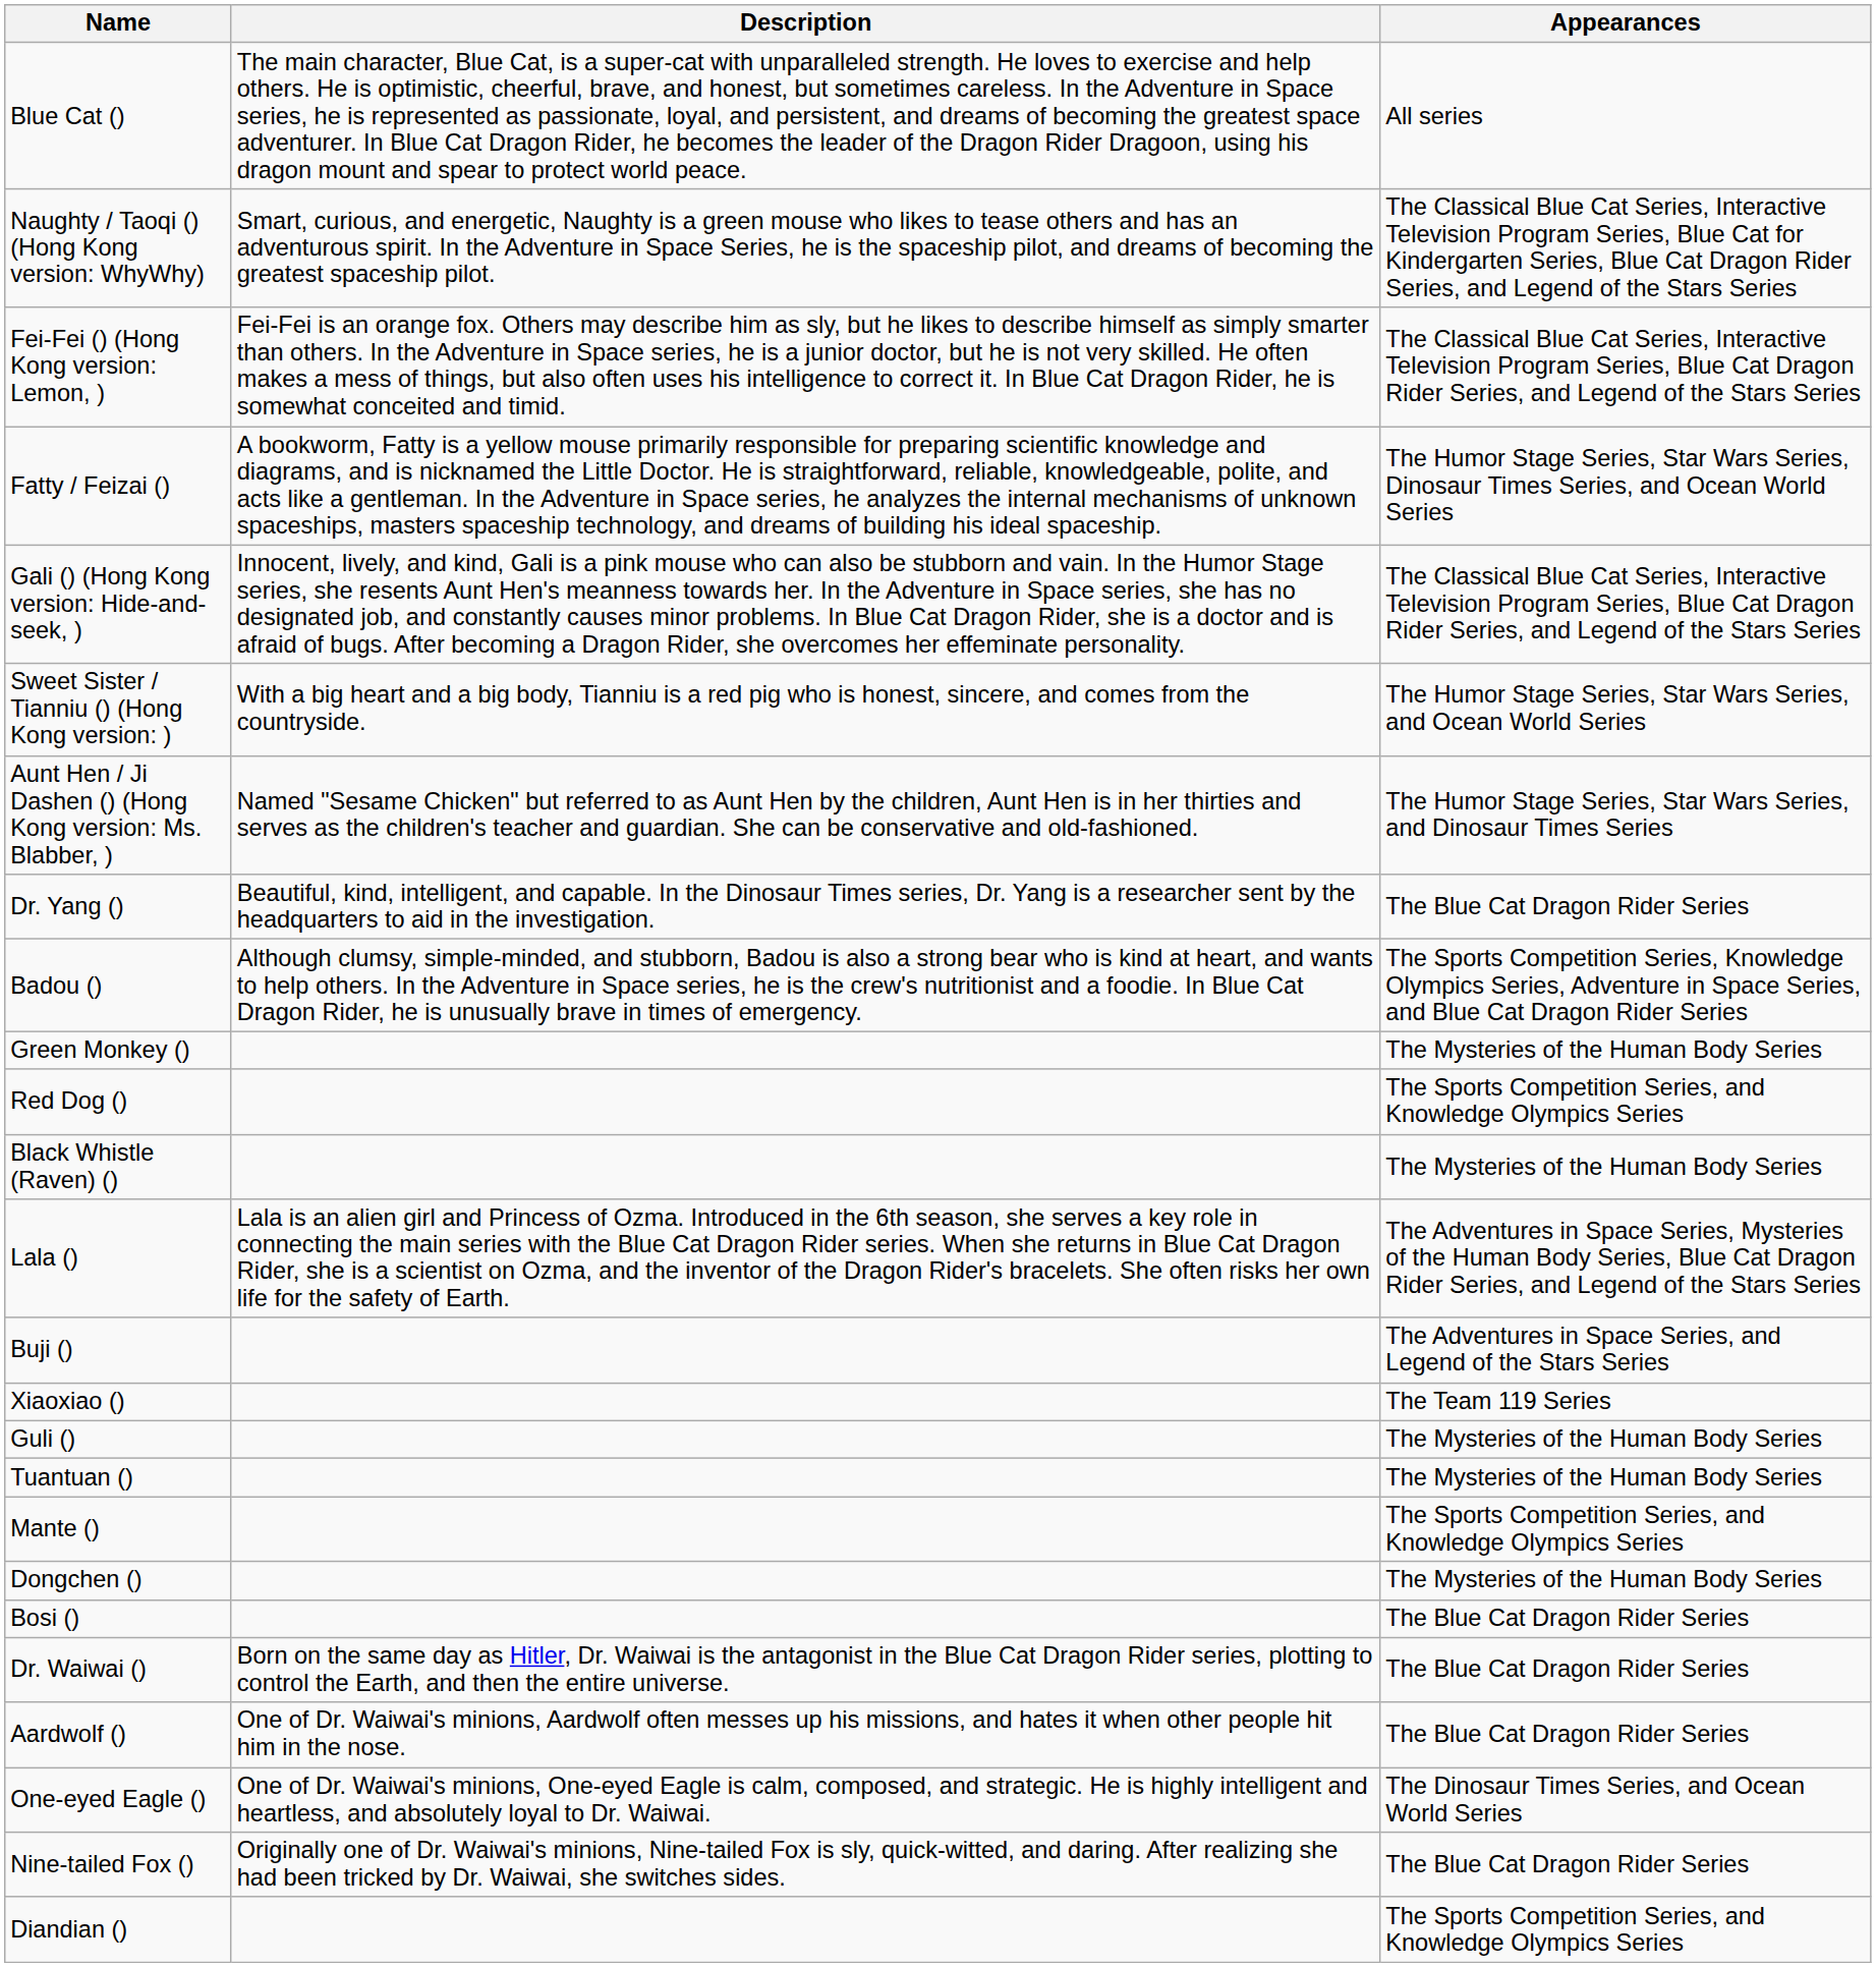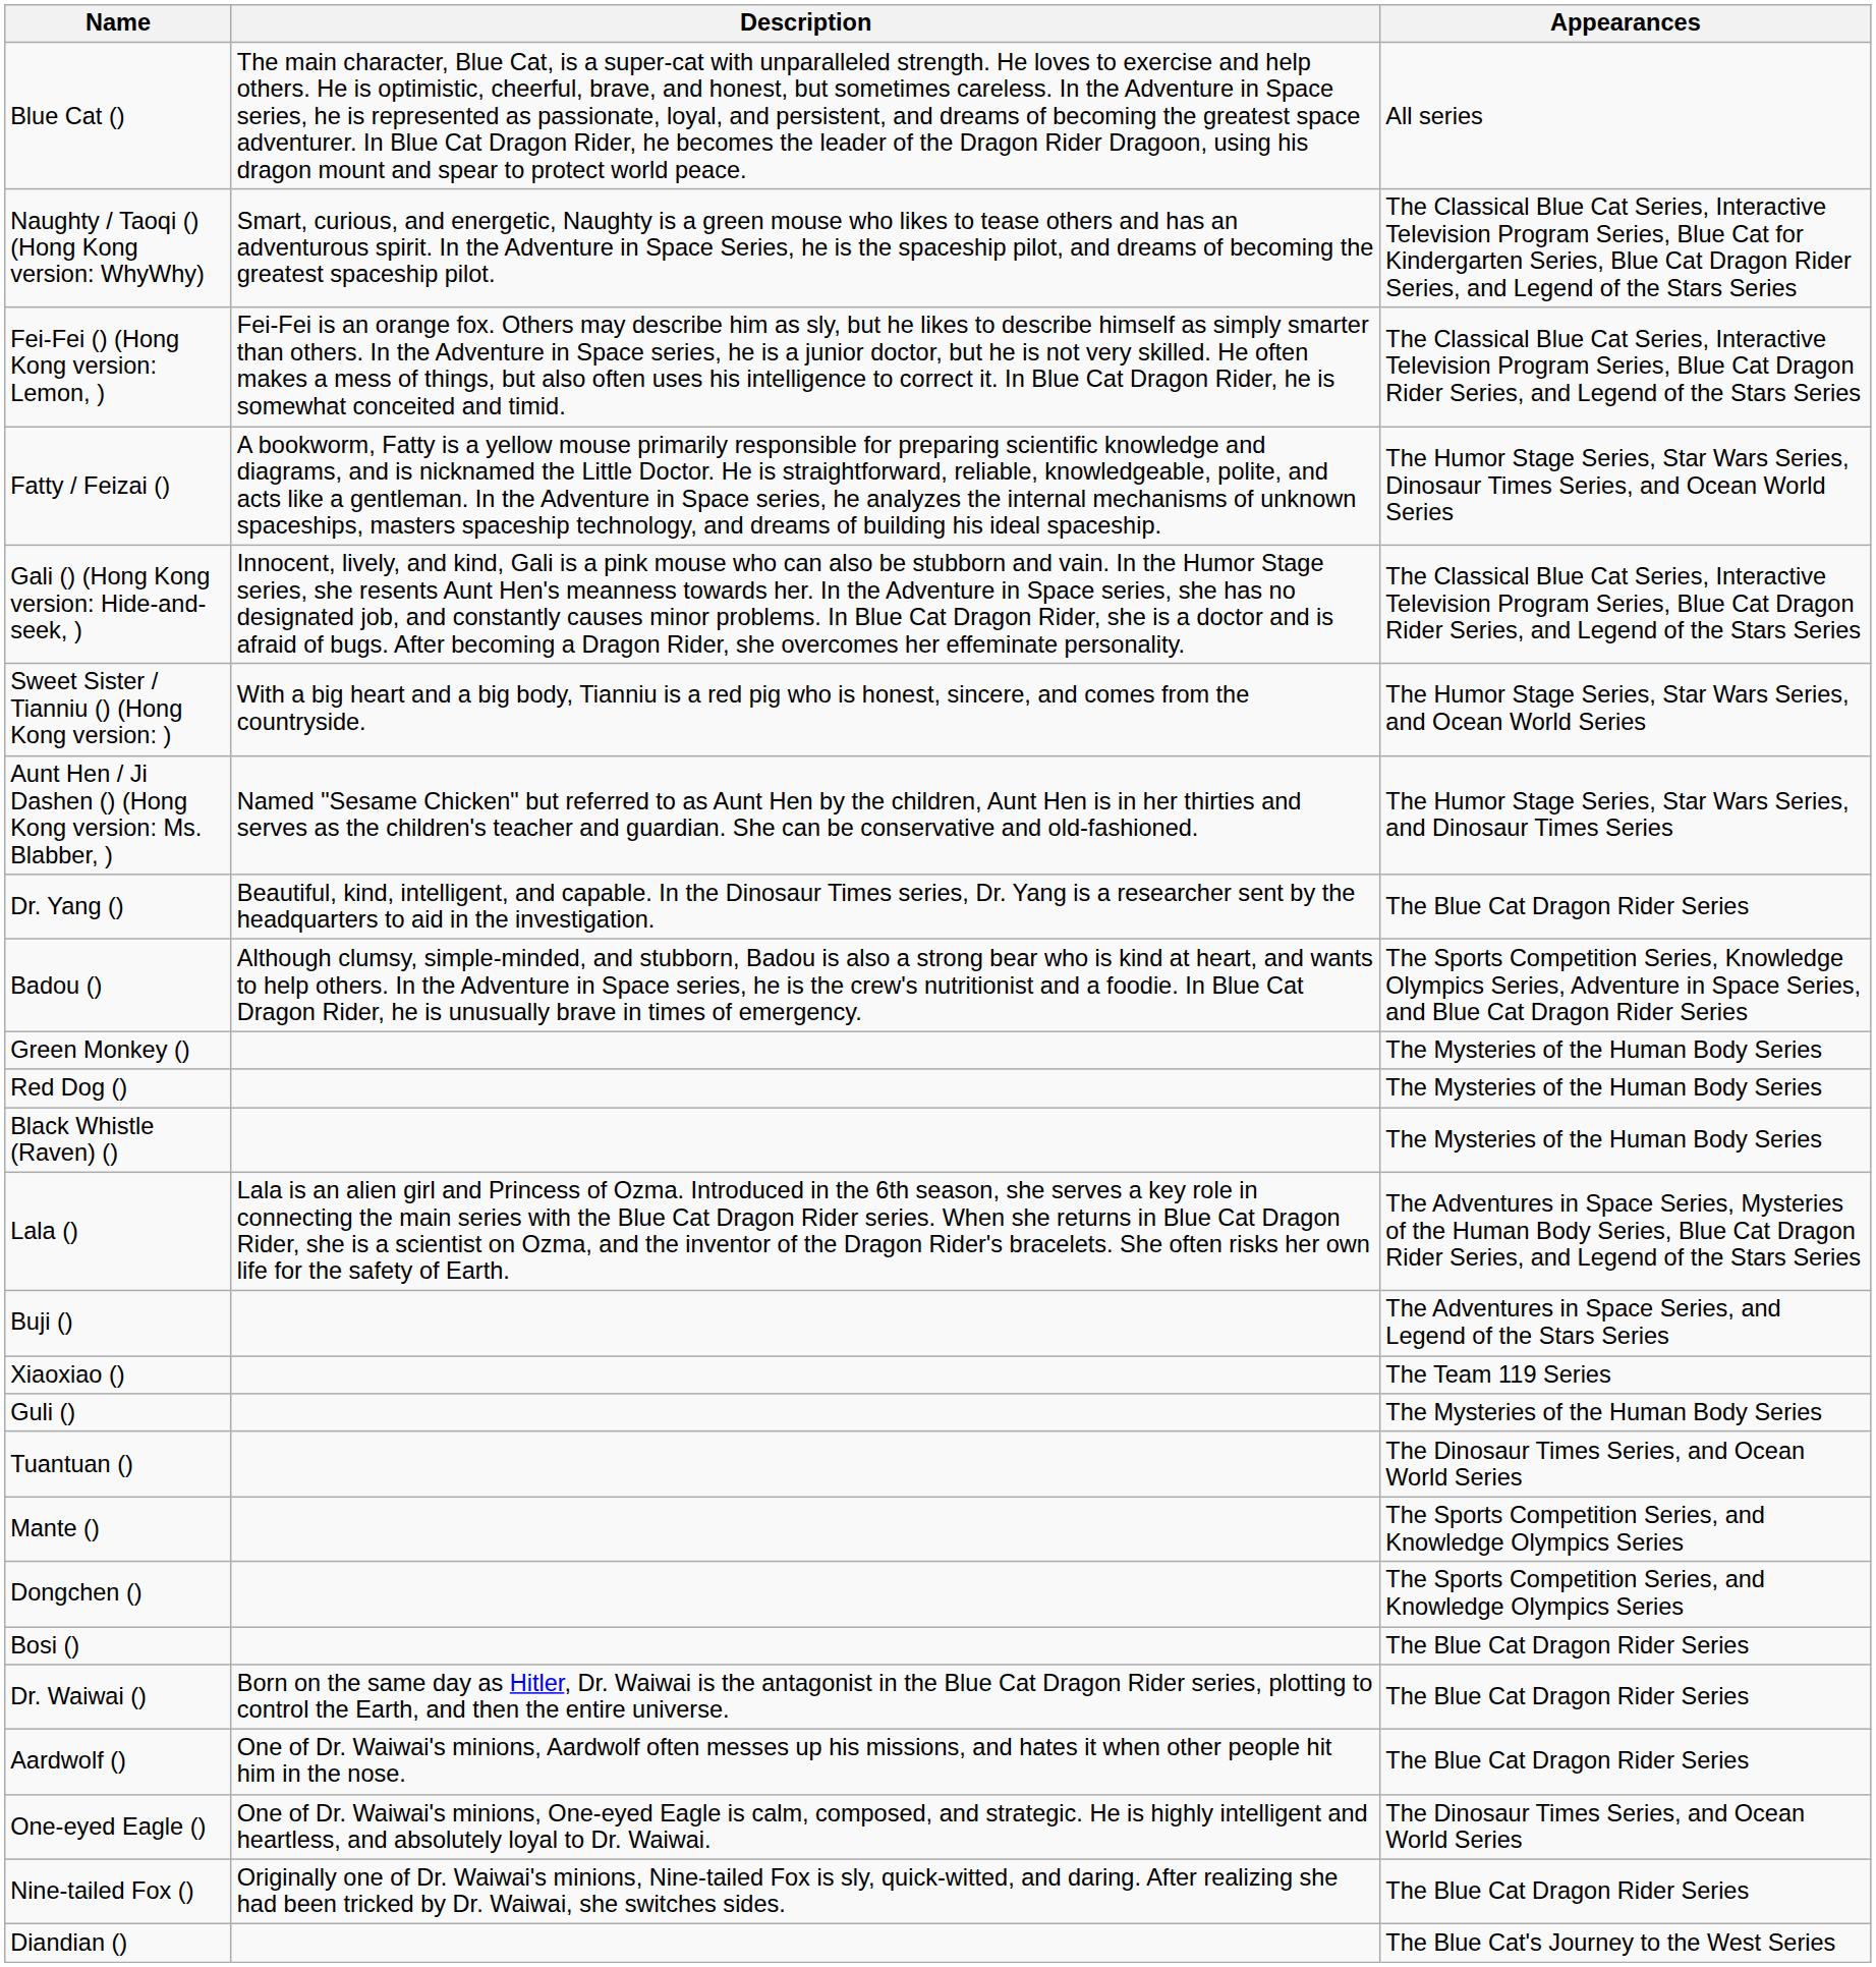 <table class="wikitable mw-collapsible">
 <tr>
 <th>Name</th>
 <th>Description</th>
 <th>Appearances</th>
 </tr>
 <tr>
 <td>Blue Cat ()</td>
 <td>The main character, Blue Cat, is a super-cat with unparalleled strength. He loves to exercise and help others. He is optimistic, cheerful, brave, and honest, but sometimes careless. In the Adventure in Space series, he is represented as passionate, loyal, and persistent, and dreams of becoming the greatest space adventurer. In Blue Cat Dragon Rider, he becomes the leader of the Dragon Rider Dragoon, using his dragon mount and spear to protect world peace.</td>
 <td>All series</td>
 </tr>
 <tr>
 <td>Naughty / Taoqi () (Hong Kong version: WhyWhy)</td>
 <td>Smart, curious, and energetic, Naughty is a green mouse who likes to tease others and has an adventurous spirit. In the Adventure in Space Series, he is the spaceship pilot, and dreams of becoming the greatest spaceship pilot.</td>
 <td>The Classical Blue Cat Series, Interactive Television Program Series, Blue Cat for Kindergarten Series, Blue Cat Dragon Rider Series, and Legend of the Stars Series</td>
 </tr>
 <tr>
 <td>Fei-Fei () (Hong Kong version: Lemon, )</td>
 <td>Fei-Fei is an orange fox. Others may describe him as sly, but he likes to describe himself as simply smarter than others. In the Adventure in Space series, he is a junior doctor, but he is not very skilled. He often makes a mess of things, but also often uses his intelligence to correct it. In Blue Cat Dragon Rider, he is somewhat conceited and timid.</td>
 <td>The Classical Blue Cat Series, Interactive Television Program Series, Blue Cat Dragon Rider Series, and Legend of the Stars Series</td>
 </tr>
 <tr>
 <td>Fatty / Feizai ()</td>
 <td>A bookworm, Fatty is a yellow mouse primarily responsible for preparing scientific knowledge and diagrams, and is nicknamed the Little Doctor. He is straightforward, reliable, knowledgeable, polite, and acts like a gentleman. In the Adventure in Space series, he analyzes the internal mechanisms of unknown spaceships, masters spaceship technology, and dreams of building his ideal spaceship.</td>
 <td>The Humor Stage Series, Star Wars Series, Dinosaur Times Series, and Ocean World Series</td>
 </tr>
 <tr>
 <td>Gali () (Hong Kong version: Hide-and-seek, )</td>
 <td>Innocent, lively, and kind, Gali is a pink mouse who can also be stubborn and vain. In the Humor Stage series, she resents Aunt Hen's meanness towards her. In the Adventure in Space series, she has no designated job, and constantly causes minor problems. In Blue Cat Dragon Rider, she is a doctor and is afraid of bugs. After becoming a Dragon Rider, she overcomes her effeminate personality.</td>
 <td>The Classical Blue Cat Series, Interactive Television Program Series, Blue Cat Dragon Rider Series, and Legend of the Stars Series</td>
 </tr>
 <tr>
 <td>Sweet Sister / Tianniu () (Hong Kong version: )</td>
 <td>With a big heart and a big body, Tianniu is a red pig who is honest, sincere, and comes from the countryside.</td>
 <td>The Humor Stage Series, Star Wars Series, and Ocean World Series</td>
 </tr>
 <tr>
 <td>Aunt Hen / Ji Dashen () (Hong Kong version: Ms. Blabber, )</td>
 <td>Named "Sesame Chicken" but referred to as Aunt Hen by the children, Aunt Hen is in her thirties and serves as the children's teacher and guardian. She can be conservative and old-fashioned.</td>
 <td>The Humor Stage Series, Star Wars Series, and Dinosaur Times Series</td>
 </tr>
 <tr>
 <td>Dr. Yang ()</td>
 <td>Beautiful, kind, intelligent, and capable. In the Dinosaur Times series, Dr. Yang is a researcher sent by the headquarters to aid in the investigation.</td>
 <td>The Blue Cat Dragon Rider Series</td>
 </tr>
 <tr>
 <td>Badou ()</td>
 <td>Although clumsy, simple-minded, and stubborn, Badou is also a strong bear who is kind at heart, and wants to help others. In the Adventure in Space series, he is the crew's nutritionist and a foodie. In Blue Cat Dragon Rider, he is unusually brave in times of emergency.</td>
 <td>The Sports Competition Series, Knowledge Olympics Series, Adventure in Space Series, and Blue Cat Dragon Rider Series</td>
 </tr>
 <tr>
 <td>Green Monkey ()</td>
 <td></td>
 <td>The Mysteries of the Human Body Series</td>
 </tr>
 <tr>
 <td>Red Dog ()</td>
 <td></td>
-<td>The Sports Competition Series, and Knowledge Olympics Series</td>
+<td>The Mysteries of the Human Body Series</td>
 </tr>
 <tr>
 <td>Black Whistle (Raven) ()</td>
 <td></td>
 <td>The Mysteries of the Human Body Series</td>
 </tr>
 <tr>
 <td>Lala ()</td>
 <td>Lala is an alien girl and Princess of Ozma. Introduced in the 6th season, she serves a key role in connecting the main series with the Blue Cat Dragon Rider series. When she returns in Blue Cat Dragon Rider, she is a scientist on Ozma, and the inventor of the Dragon Rider's bracelets. She often risks her own life for the safety of Earth.</td>
 <td>The Adventures in Space Series, Mysteries of the Human Body Series, Blue Cat Dragon Rider Series, and Legend of the Stars Series</td>
 </tr>
 <tr>
 <td>Buji ()</td>
 <td></td>
 <td>The Adventures in Space Series, and Legend of the Stars Series</td>
 </tr>
 <tr>
 <td>Xiaoxiao ()</td>
 <td></td>
 <td>The Team 119 Series</td>
 </tr>
 <tr>
 <td>Guli ()</td>
 <td></td>
 <td>The Mysteries of the Human Body Series</td>
 </tr>
 <tr>
 <td>Tuantuan ()</td>
 <td></td>
-<td>The Mysteries of the Human Body Series</td>
+<td>The Dinosaur Times Series, and Ocean World Series</td>
 </tr>
 <tr>
 <td>Mante ()</td>
 <td></td>
 <td>The Sports Competition Series, and Knowledge Olympics Series</td>
 </tr>
 <tr>
 <td>Dongchen ()</td>
 <td></td>
-<td>The Mysteries of the Human Body Series</td>
+<td>The Sports Competition Series, and Knowledge Olympics Series</td>
 </tr>
 <tr>
 <td>Bosi ()</td>
 <td></td>
 <td>The Blue Cat Dragon Rider Series</td>
 </tr>
 <tr>
 <td>Dr. Waiwai ()</td>
 <td>Born on the same day as <a href='#'>Hitler</a>, Dr. Waiwai is the antagonist in the Blue Cat Dragon Rider series, plotting to control the Earth, and then the entire universe.</td>
 <td>The Blue Cat Dragon Rider Series</td>
 </tr>
 <tr>
 <td>Aardwolf ()</td>
 <td>One of Dr. Waiwai's minions, Aardwolf often messes up his missions, and hates it when other people hit him in the nose.</td>
 <td>The Blue Cat Dragon Rider Series</td>
 </tr>
 <tr>
 <td>One-eyed Eagle ()</td>
 <td>One of Dr. Waiwai's minions, One-eyed Eagle is calm, composed, and strategic. He is highly intelligent and heartless, and absolutely loyal to Dr. Waiwai.</td>
 <td>The Dinosaur Times Series, and Ocean World Series</td>
 </tr>
 <tr>
 <td>Nine-tailed Fox ()</td>
 <td>Originally one of Dr. Waiwai's minions, Nine-tailed Fox is sly, quick-witted, and daring. After realizing she had been tricked by Dr. Waiwai, she switches sides.</td>
 <td>The Blue Cat Dragon Rider Series</td>
 </tr>
 <tr>
 <td>Diandian ()</td>
 <td></td>
-<td>The Sports Competition Series, and Knowledge Olympics Series</td>
+<td>The Blue Cat's Journey to the West Series</td>
 </tr>
 </table>
